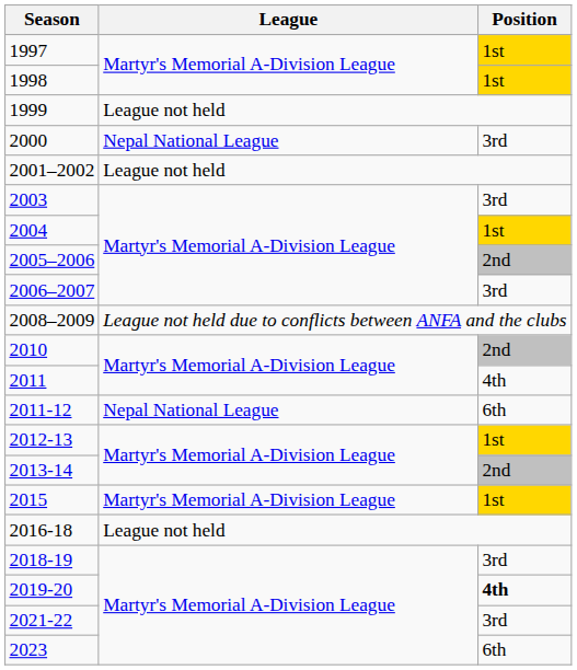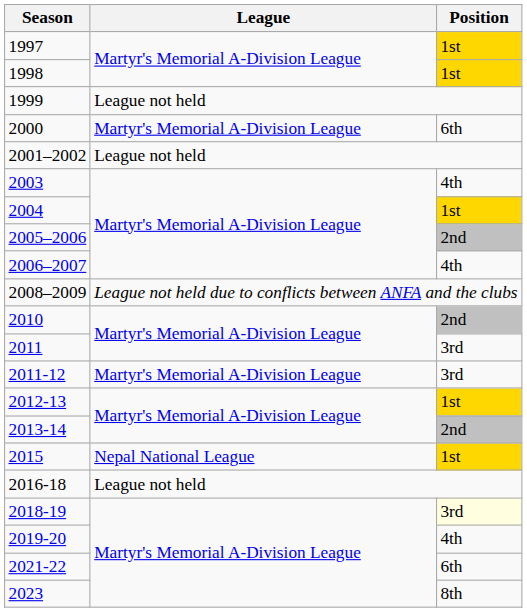 <table class="wikitable float-right">
 <tr>
 <th>Season</th>
 <th>League</th>
 <th>Position</th>
 </tr>
 <tr>
 <td>1997</td>
 <td rowspan="2"><a href='#'>Martyr's Memorial A-Division League</a></td>
 <td bgcolor="gold">1st</td>
 </tr>
 <tr>
 <td>1998</td>
 <td bgcolor="gold">1st</td>
 </tr>
 <tr>
 <td>1999</td>
 <td colspan="2">League not held</td>
 </tr>
 <tr>
 <td>2000</td>
-<td><a href='#'>Nepal National League</a></td>
-<td>3rd</td>
+<td><a href='#'>Martyr's Memorial A-Division League</a></td>
+<td>6th</td>
 </tr>
 <tr>
 <td>2001–2002</td>
 <td colspan="2">League not held</td>
 </tr>
 <tr>
 <td><a href='#'>2003</a></td>
 <td rowspan="4"><a href='#'>Martyr's Memorial A-Division League</a></td>
-<td>3rd</td>
+<td>4th</td>
 </tr>
 <tr>
 <td><a href='#'>2004</a></td>
 <td bgcolor="gold">1st</td>
 </tr>
 <tr>
 <td><a href='#'>2005–2006</a></td>
 <td bgcolor="silver">2nd</td>
 </tr>
 <tr>
 <td><a href='#'>2006–2007</a></td>
-<td>3rd</td>
+<td>4th</td>
 </tr>
 <tr>
 <td>2008–2009</td>
 <td colspan="2"><em>League not held due to conflicts between <a href='#'>ANFA</a> and the clubs</em></td>
 </tr>
 <tr>
 <td><a href='#'>2010</a></td>
 <td rowspan="2"><a href='#'>Martyr's Memorial A-Division League</a></td>
 <td bgcolor="silver">2nd</td>
 </tr>
 <tr>
 <td><a href='#'>2011</a></td>
-<td>4th</td>
+<td>3rd</td>
 </tr>
 <tr>
 <td><a href='#'>2011-12</a></td>
-<td><a href='#'>Nepal National League</a></td>
-<td>6th</td>
+<td><a href='#'>Martyr's Memorial A-Division League</a></td>
+<td>3rd</td>
 </tr>
 <tr>
 <td><a href='#'>2012-13</a></td>
 <td rowspan="2"><a href='#'>Martyr's Memorial A-Division League</a></td>
 <td bgcolor="gold">1st</td>
 </tr>
 <tr>
 <td><a href='#'>2013-14</a></td>
 <td bgcolor="silver">2nd</td>
 </tr>
 <tr>
 <td><a href='#'>2015</a></td>
-<td><a href='#'>Martyr's Memorial A-Division League</a></td>
+<td><a href='#'>Nepal National League</a></td>
 <td bgcolor="gold">1st</td>
 </tr>
 <tr>
 <td>2016-18</td>
 <td colspan="2">League not held</td>
 </tr>
 <tr>
 <td><a href='#'>2018-19</a></td>
 <td rowspan="4"><a href='#'>Martyr's Memorial A-Division League</a></td>
-<td>3rd</td>
+<td style="background: lightyellow;">3rd</td>
 </tr>
 <tr>
 <td><a href='#'>2019-20</a></td>
-<td><strong>4th</strong></td>
+<td>4th</td>
 </tr>
 <tr>
 <td><a href='#'>2021-22</a></td>
-<td>3rd</td>
+<td>6th</td>
 </tr>
 <tr>
 <td><a href='#'>2023</a></td>
-<td>6th</td>
+<td>8th</td>
 </tr>
 </table>
